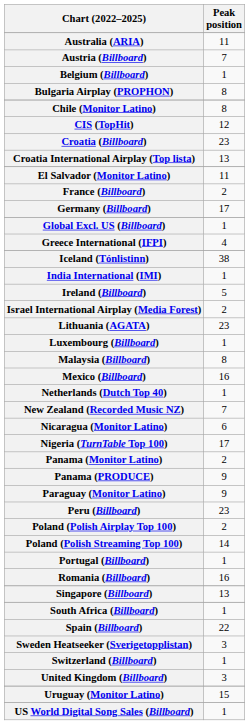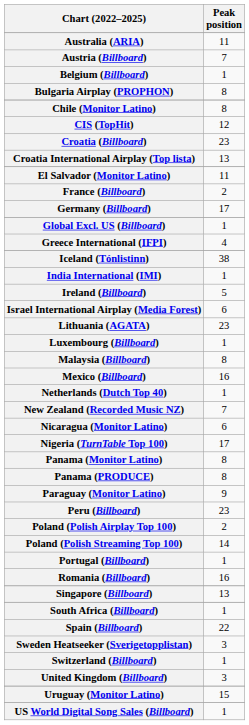 <table class="wikitable sortable plainrowheaders" style="text-align:center">
 <tr>
 <th scope="col">Chart (2022–2025)</th>
 <th scope="col">Peak<br>position</th>
 </tr>
 <tr>
 </tr>
 <tr>
 <th scope="row">Australia (<a href='#'>ARIA</a>)</th>
 <td>11</td>
 </tr>
 <tr>
 <th scope="row">Austria (<em><a href='#'>Billboard</a></em>)</th>
 <td>7</td>
 </tr>
 <tr>
 <th scope="row">Belgium (<em><a href='#'>Billboard</a></em>)</th>
 <td>1</td>
 </tr>
 <tr>
 <th scope="row">Bulgaria Airplay (<a href='#'>PROPHON</a>)</th>
 <td>8</td>
 </tr>
 <tr>
 </tr>
 <tr>
 </tr>
 <tr>
 </tr>
 <tr>
 </tr>
 <tr>
 <th scope="row">Chile (<a href='#'>Monitor Latino</a>)</th>
 <td>8</td>
 </tr>
 <tr>
 <th scope="row"><a href='#'>CIS</a> (<a href='#'>TopHit</a>)</th>
 <td>12</td>
 </tr>
 <tr>
 <th scope="row"><a href='#'>Croatia</a> (<em><a href='#'>Billboard</a></em>)</th>
 <td>23</td>
 </tr>
 <tr>
 <th scope="row">Croatia International Airplay (<a href='#'>Top lista</a>)</th>
 <td>13</td>
 </tr>
 <tr>
 </tr>
 <tr>
 </tr>
 <tr>
 <th scope="row">El Salvador (<a href='#'>Monitor Latino</a>)</th>
 <td>11</td>
 </tr>
 <tr>
 <th scope="row">France (<em><a href='#'>Billboard</a></em>)</th>
 <td>2</td>
 </tr>
 <tr>
 <th scope="row">Germany (<em><a href='#'>Billboard</a></em>)</th>
 <td>17</td>
 </tr>
 <tr>
 </tr>
 <tr>
 <th scope="row"><a href='#'>Global Excl. US</a> (<em><a href='#'>Billboard</a></em>)</th>
 <td>1</td>
 </tr>
 <tr>
 <th scope="row">Greece International (<a href='#'>IFPI</a>)</th>
 <td>4</td>
 </tr>
 <tr>
 </tr>
 <tr>
 <th scope="row">Iceland (<a href='#'>Tónlistinn</a>)</th>
 <td>38</td>
 </tr>
 <tr>
 <th scope="row"><a href='#'>India International</a> (<a href='#'>IMI</a>)</th>
 <td>1</td>
 </tr>
 <tr>
 <th scope="row">Ireland (<em><a href='#'>Billboard</a></em>)</th>
 <td>5</td>
 </tr>
 <tr>
 <th scope="row">Israel International Airplay (<a href='#'>Media Forest</a>)</th>
-<td>2</td>
+<td>6</td>
 </tr>
 <tr>
 <th scope="row">Lithuania (<a href='#'>AGATA</a>)</th>
 <td>23</td>
 </tr>
 <tr>
 <th scope="row">Luxembourg (<em><a href='#'>Billboard</a></em>)</th>
 <td>1</td>
 </tr>
 <tr>
 <th scope="row">Malaysia (<em><a href='#'>Billboard</a></em>)</th>
 <td>8</td>
 </tr>
 <tr>
 <th scope="row">Mexico (<em><a href='#'>Billboard</a></em>)</th>
 <td>16</td>
 </tr>
 <tr>
 <th scope="row">Netherlands (<a href='#'>Dutch Top 40</a>)</th>
 <td>1</td>
 </tr>
 <tr>
 <th scope="row">New Zealand (<a href='#'>Recorded Music NZ</a>)</th>
 <td>7</td>
 </tr>
 <tr>
 <th scope="row">Nicaragua (<a href='#'>Monitor Latino</a>)</th>
 <td>6</td>
 </tr>
 <tr>
 <th scope="row">Nigeria (<a href='#'><em>TurnTable</em> Top 100</a>)</th>
 <td>17</td>
 </tr>
 <tr>
 <th scope="row">Panama (<a href='#'>Monitor Latino</a>)</th>
-<td>2</td>
+<td>8</td>
 </tr>
 <tr>
 <th scope="row">Panama (<a href='#'>PRODUCE</a>)</th>
-<td>9</td>
+<td>8</td>
 </tr>
 <tr>
 <th scope="row">Paraguay (<a href='#'>Monitor Latino</a>)</th>
 <td>9</td>
 </tr>
 <tr>
 <th scope="row">Peru (<em><a href='#'>Billboard</a></em>)</th>
 <td>23</td>
 </tr>
 <tr>
 <th scope="row">Poland (<a href='#'>Polish Airplay Top 100</a>)</th>
 <td>2</td>
 </tr>
 <tr>
 <th scope="row">Poland (<a href='#'>Polish Streaming Top 100</a>)</th>
 <td>14</td>
 </tr>
 <tr>
 <th scope="row">Portugal (<em><a href='#'>Billboard</a></em>)</th>
 <td>1</td>
 </tr>
 <tr>
 <th scope="row">Romania (<em><a href='#'>Billboard</a></em>)</th>
 <td>16</td>
 </tr>
 <tr>
 </tr>
 <tr>
 <th scope="row">Singapore (<em><a href='#'>Billboard</a></em>)</th>
 <td>13</td>
 </tr>
 <tr>
 </tr>
 <tr>
 </tr>
 <tr>
 <th scope="row">South Africa (<em><a href='#'>Billboard</a></em>)</th>
 <td>1</td>
 </tr>
 <tr>
 <th scope="row">Spain (<em><a href='#'>Billboard</a></em>)</th>
 <td>22</td>
 </tr>
 <tr>
 <th scope="row">Sweden Heatseeker (<a href='#'>Sverigetopplistan</a>)</th>
 <td>3</td>
 </tr>
 <tr>
 <th scope="row">Switzerland (<em><a href='#'>Billboard</a></em>)</th>
 <td>1</td>
 </tr>
 <tr>
 <th scope="row">United Kingdom (<em><a href='#'>Billboard</a></em>)</th>
 <td>3</td>
 </tr>
 <tr>
 </tr>
 <tr>
 <th scope="row">Uruguay (<a href='#'>Monitor Latino</a>)</th>
 <td>15</td>
 </tr>
 <tr>
 </tr>
 <tr>
 </tr>
 <tr>
 </tr>
 <tr>
 </tr>
 <tr>
 </tr>
 <tr>
 </tr>
 <tr>
 <th scope="row">US <a href='#'>World Digital Song Sales</a> (<em><a href='#'>Billboard</a></em>)</th>
 <td>1</td>
 </tr>
 </table>
